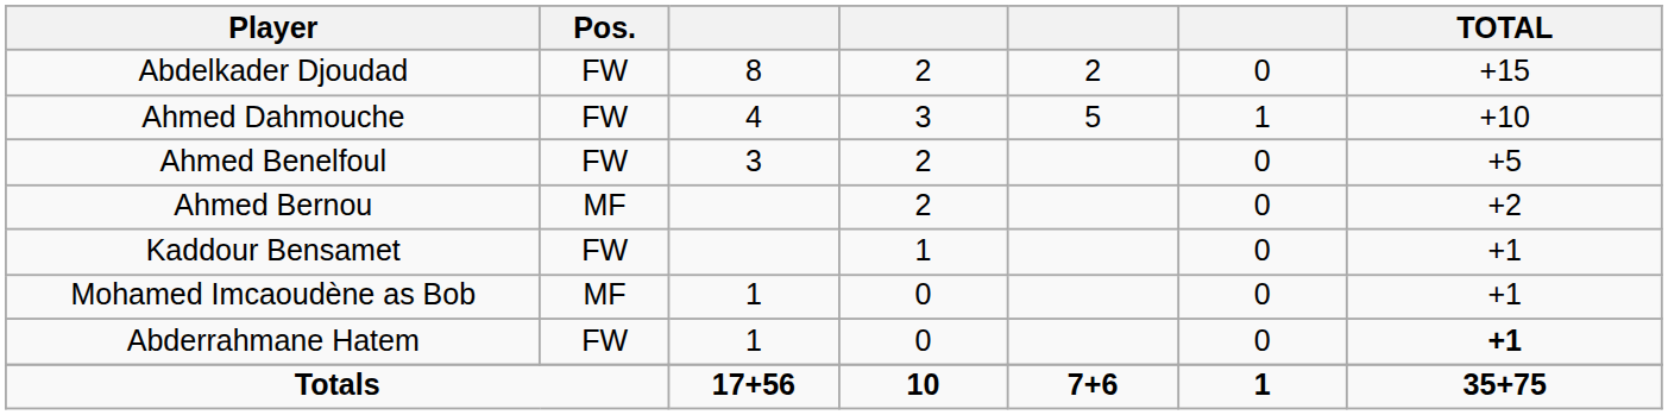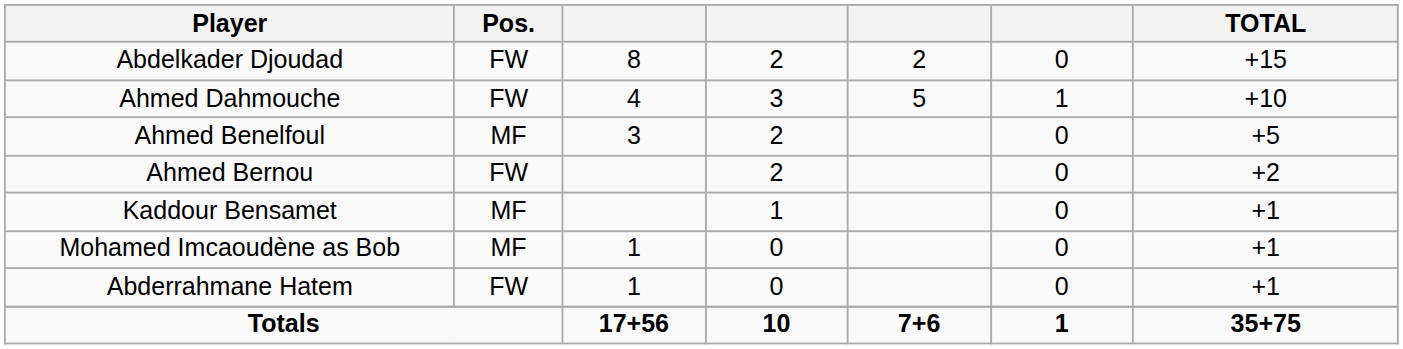 <table class="wikitable sortable alternance"  style="font-size:85%; text-align:center; line-height:14px; width:60%;">
 <tr>
 <th width=140>Player</th>
 <th width=10>Pos.</th>
 <th width=40></th>
 <th width=40></th>
 <th width=40></th>
 <th width=40></th>
 <th width=80>TOTAL</th>
 </tr>
 <tr>
 <td>Abdelkader Djoudad</td>
 <td>FW</td>
 <td>8</td>
 <td>2</td>
 <td>2</td>
 <td>0</td>
 <td>+15</td>
 </tr>
 <tr>
 <td>Ahmed Dahmouche</td>
 <td>FW</td>
 <td>4</td>
 <td>3</td>
 <td>5</td>
 <td>1</td>
 <td>+10</td>
 </tr>
 <tr>
 <td>Ahmed Benelfoul</td>
-<td>FW</td>
+<td>MF</td>
 <td>3</td>
 <td>2</td>
 <td></td>
 <td>0</td>
 <td>+5</td>
 </tr>
 <tr>
 <td>Ahmed Bernou</td>
-<td>MF</td>
+<td>FW</td>
 <td></td>
 <td>2</td>
 <td></td>
 <td>0</td>
 <td>+2</td>
 </tr>
 <tr>
 <td>Kaddour Bensamet</td>
-<td>FW</td>
+<td>MF</td>
 <td></td>
 <td>1</td>
 <td></td>
 <td>0</td>
 <td>+1</td>
 </tr>
 <tr>
 <td>Mohamed Imcaoudène as Bob</td>
 <td>MF</td>
 <td>1</td>
 <td>0</td>
 <td></td>
 <td>0</td>
 <td>+1</td>
 </tr>
 <tr>
 <td>Abderrahmane Hatem</td>
 <td>FW</td>
 <td>1</td>
 <td>0</td>
 <td></td>
 <td>0</td>
-<td><strong>+1</strong></td>
+<td>+1</td>
 </tr>
 <tr>
 </tr>
 <tr class="sortbottom">
 <td colspan="2"><strong>Totals</strong></td>
 <td><strong>17+56</strong></td>
 <td><strong>10</strong></td>
 <td><strong>7+6</strong></td>
 <td><strong>1</strong></td>
 <td><strong>35+75</strong></td>
 </tr>
 </table>
